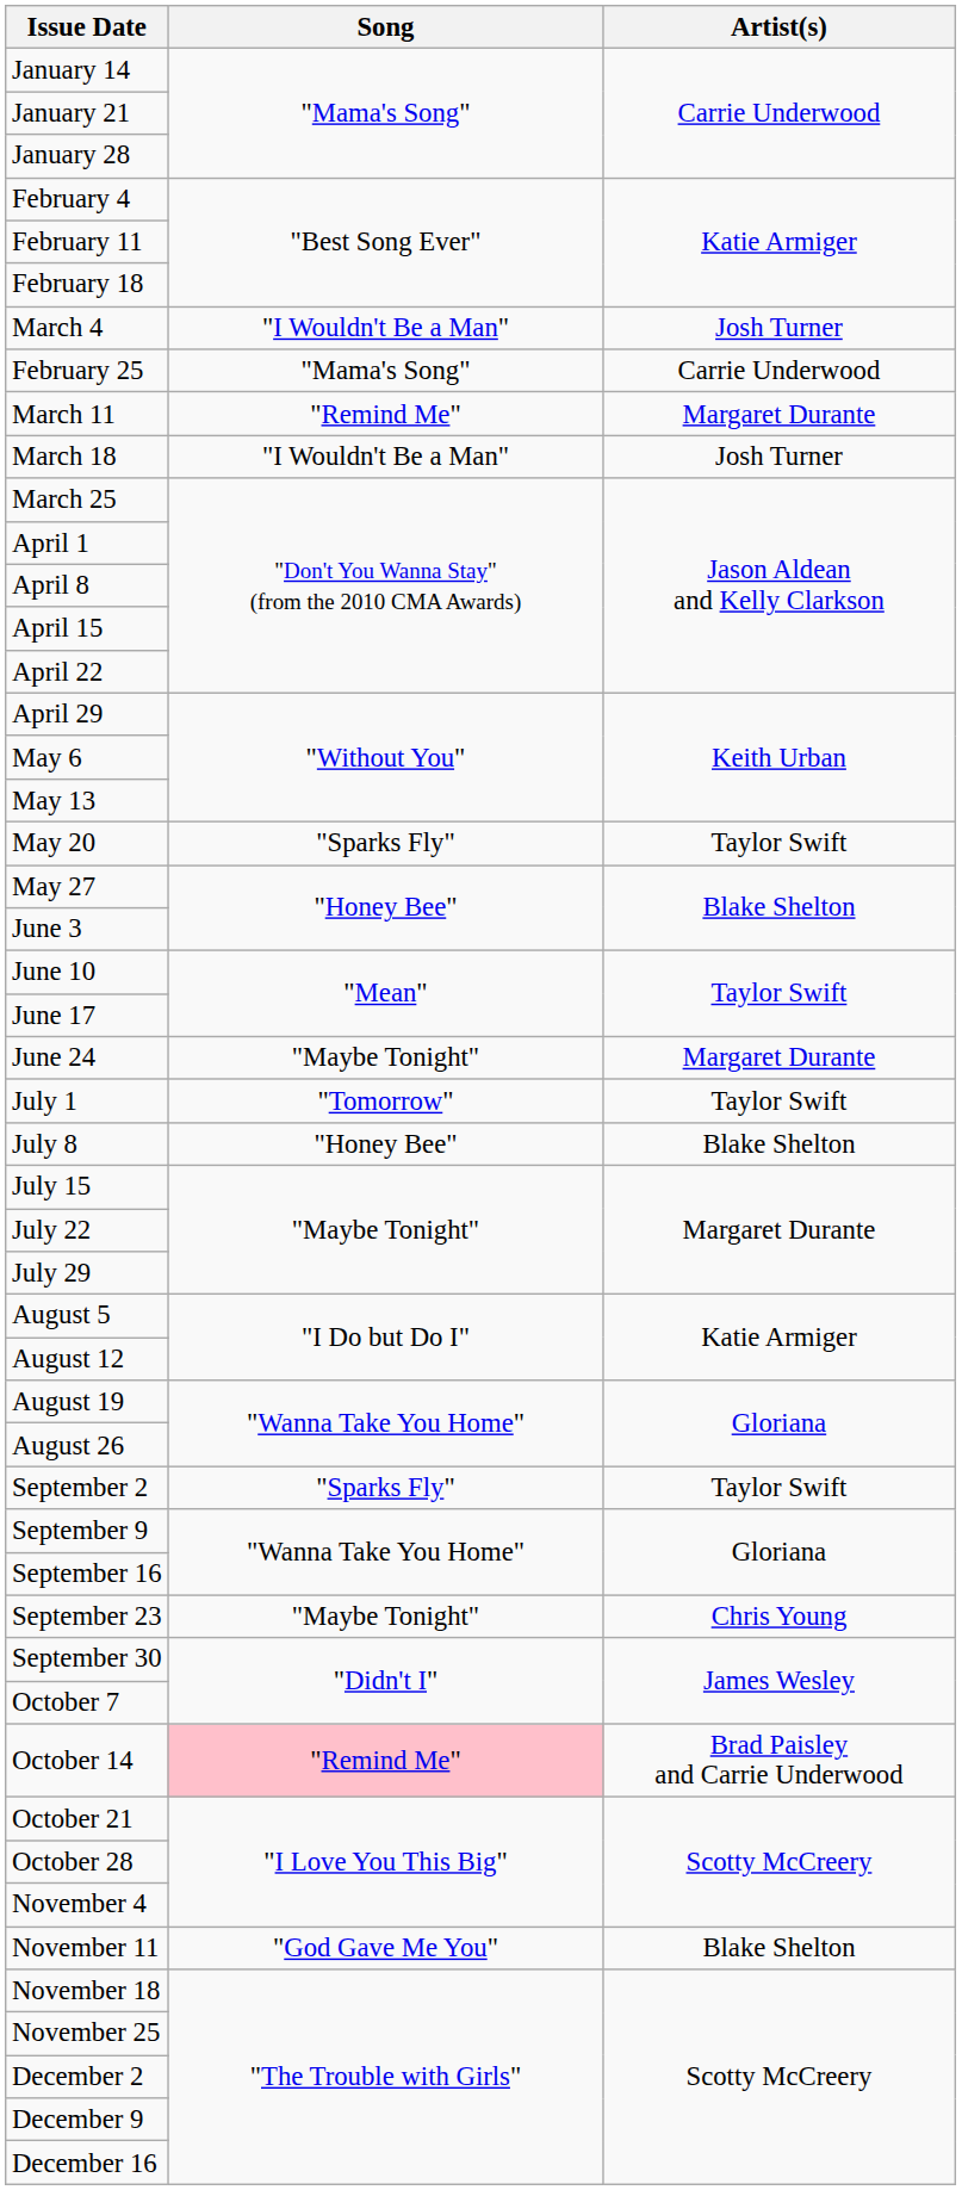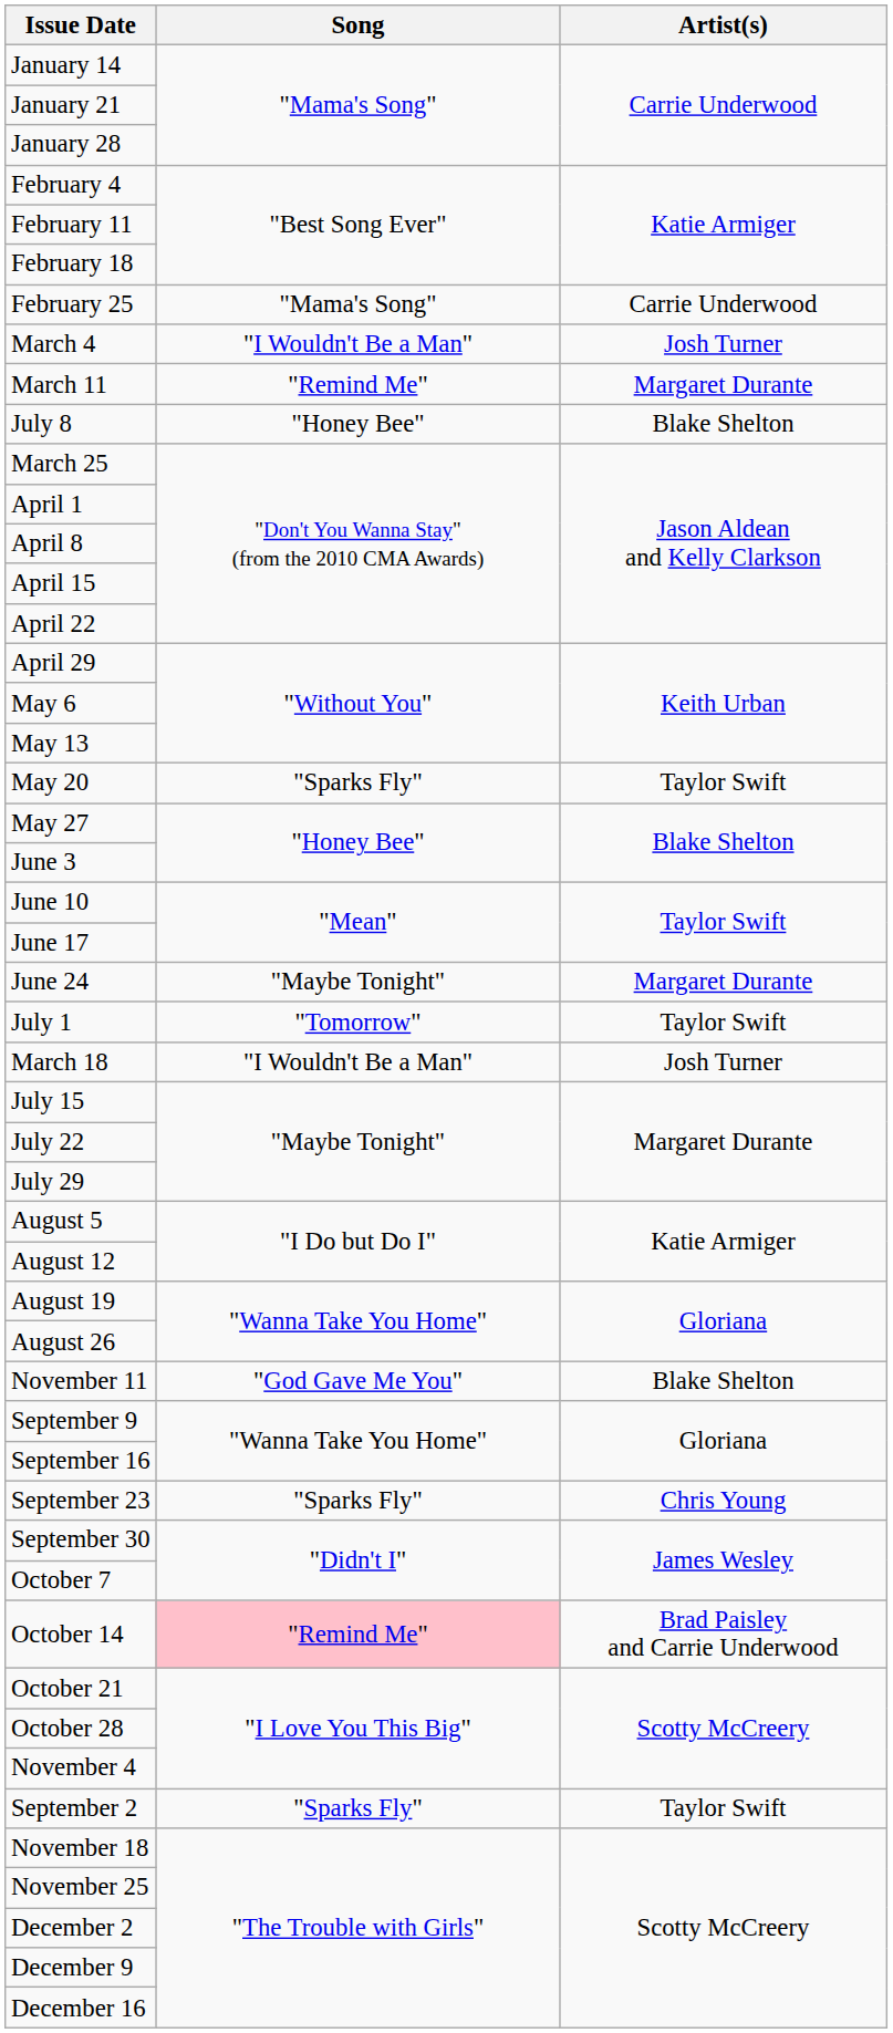 <table class="wikitable">
 <tr>
 <th align="left">Issue Date</th>
 <th align="center" width="250">Song</th>
 <th align="center" width="200">Artist(s)</th>
 </tr>
 <tr>
 <td align="left">January 14</td>
 <td align="center" rowspan="3">"<a href='#'>Mama's Song</a>"</td>
 <td align="center" rowspan="3"><a href='#'>Carrie Underwood</a></td>
 </tr>
 <tr>
 <td align="left">January 21</td>
 </tr>
 <tr>
 <td align="left">January 28</td>
 </tr>
 <tr>
 <td align="left">February 4</td>
 <td align="center" rowspan="3">"Best Song Ever"</td>
 <td align="center" rowspan="3"><a href='#'>Katie Armiger</a></td>
 </tr>
 <tr>
 <td align="left">February 11</td>
 </tr>
 <tr>
 <td align="left">February 18</td>
 </tr>
 <tr>
+<td align="left">February 25</td>
+<td align="center">"Mama's Song"</td>
+<td align="center">Carrie Underwood</td>
+</tr>
+<tr>
 <td align="left">March 4</td>
 <td align="center">"<a href='#'>I Wouldn't Be a Man</a>"</td>
 <td align="center"><a href='#'>Josh Turner</a></td>
-</tr>
-<tr>
-<td align="left">February 25</td>
-<td align="center">"Mama's Song"</td>
-<td align="center">Carrie Underwood</td>
 </tr>
 <tr>
 <td align="left">March 11</td>
 <td align="center">"<a href='#'>Remind Me</a>"</td>
 <td align="center"><a href='#'>Margaret Durante</a></td>
 </tr>
 <tr>
-<td align="left">March 18</td>
-<td align="center">"I Wouldn't Be a Man"</td>
-<td align="center">Josh Turner</td>
+<td align="left">July 8</td>
+<td align="center">"Honey Bee"</td>
+<td align="center">Blake Shelton</td>
 </tr>
 <tr>
 <td align="left">March 25</td>
 <td align="center" rowspan="5"><small>"<a href='#'>Don't You Wanna Stay</a>" <br>(from the 2010 CMA Awards)</small></td>
 <td align="center" rowspan="5"><a href='#'>Jason Aldean</a><br>and <a href='#'>Kelly Clarkson</a></td>
 </tr>
 <tr>
 <td align="left">April 1</td>
 </tr>
 <tr>
 <td align="left">April 8</td>
 </tr>
 <tr>
 <td align="left">April 15</td>
 </tr>
 <tr>
 <td align="left">April 22</td>
 </tr>
 <tr>
 <td align="left">April 29</td>
 <td align="center" rowspan="3">"<a href='#'>Without You</a>"</td>
 <td align="center" rowspan="3"><a href='#'>Keith Urban</a></td>
 </tr>
 <tr>
 <td align="left">May 6</td>
 </tr>
 <tr>
 <td align="left">May 13</td>
 </tr>
 <tr>
 <td align="left">May 20</td>
 <td align="center">"Sparks Fly"</td>
 <td align="center">Taylor Swift</td>
 </tr>
 <tr>
 <td align="left">May 27</td>
 <td align="center" rowspan="2">"<a href='#'>Honey Bee</a>"</td>
 <td align="center" rowspan="2"><a href='#'>Blake Shelton</a></td>
 </tr>
 <tr>
 <td align="left">June 3</td>
 </tr>
 <tr>
 <td align="left">June 10</td>
 <td align="center" rowspan="2">"<a href='#'>Mean</a>"</td>
 <td align="center" rowspan="2"><a href='#'>Taylor Swift</a></td>
 </tr>
 <tr>
 <td align="left">June 17</td>
 </tr>
 <tr>
 <td align="left">June 24</td>
 <td align="center">"Maybe Tonight"</td>
 <td align="center"><a href='#'>Margaret Durante</a></td>
 </tr>
 <tr>
 <td align="left">July 1</td>
 <td align="center">"<a href='#'>Tomorrow</a>"</td>
 <td align="center">Taylor Swift</td>
 </tr>
 <tr>
-<td align="left">July 8</td>
-<td align="center">"Honey Bee"</td>
-<td align="center">Blake Shelton</td>
+<td align="left">March 18</td>
+<td align="center">"I Wouldn't Be a Man"</td>
+<td align="center">Josh Turner</td>
 </tr>
 <tr>
 <td align="left">July 15</td>
 <td align="center" rowspan="3">"Maybe Tonight"</td>
 <td align="center" rowspan="3">Margaret Durante</td>
 </tr>
 <tr>
 <td align="left">July 22</td>
 </tr>
 <tr>
 <td align="left">July 29</td>
 </tr>
 <tr>
 <td align="left">August 5</td>
 <td align="center" rowspan="2">"I Do but Do I"</td>
 <td align="center" rowspan="2">Katie Armiger</td>
 </tr>
 <tr>
 <td align="left">August 12</td>
 </tr>
 <tr>
 <td align="left">August 19</td>
 <td align="center" rowspan="2">"<a href='#'>Wanna Take You Home</a>"</td>
 <td align="center" rowspan="2"><a href='#'>Gloriana</a></td>
 </tr>
 <tr>
 <td align="left">August 26</td>
 </tr>
 <tr>
-<td align="left">September 2</td>
-<td align="center">"<a href='#'>Sparks Fly</a>"</td>
-<td align="center">Taylor Swift</td>
+<td align="left">November 11</td>
+<td align="center">"<a href='#'>God Gave Me You</a>"</td>
+<td align="center">Blake Shelton</td>
 </tr>
 <tr>
 <td align="left">September 9</td>
 <td align="center" rowspan="2">"Wanna Take You Home"</td>
 <td align="center" rowspan="2">Gloriana</td>
 </tr>
 <tr>
 <td align="left">September 16</td>
 </tr>
 <tr>
 <td align="left">September 23</td>
-<td align="center">"Maybe Tonight"</td>
+<td align="center">"Sparks Fly"</td>
 <td align="center"><a href='#'>Chris Young</a></td>
 </tr>
 <tr>
 <td align="left">September 30</td>
 <td align="center" rowspan="2">"<a href='#'>Didn't I</a>"</td>
 <td align="center" rowspan="2"><a href='#'>James Wesley</a></td>
 </tr>
 <tr>
 <td align="left">October 7</td>
 </tr>
 <tr>
 <td align="left">October 14</td>
 <td align="center" style="background: pink;">"<a href='#'>Remind Me</a>"</td>
 <td align="center"><a href='#'>Brad Paisley</a><br> and Carrie Underwood</td>
 </tr>
 <tr>
 <td align="left">October 21</td>
 <td align="center" rowspan="3">"<a href='#'>I Love You This Big</a>"</td>
 <td align="center" rowspan="3"><a href='#'>Scotty McCreery</a></td>
 </tr>
 <tr>
 <td align="left">October 28</td>
 </tr>
 <tr>
 <td align="left">November 4</td>
 </tr>
 <tr>
-<td align="left">November 11</td>
-<td align="center">"<a href='#'>God Gave Me You</a>"</td>
-<td align="center">Blake Shelton</td>
+<td align="left">September 2</td>
+<td align="center">"<a href='#'>Sparks Fly</a>"</td>
+<td align="center">Taylor Swift</td>
 </tr>
 <tr>
 <td align="left">November 18</td>
 <td align="center" rowspan="5">"<a href='#'>The Trouble with Girls</a>"</td>
 <td align="center" rowspan="5">Scotty McCreery</td>
 </tr>
 <tr>
 <td align="left">November 25</td>
 </tr>
 <tr>
 <td align="left">December 2</td>
 </tr>
 <tr>
 <td align="left">December 9</td>
 </tr>
 <tr>
 <td align="left">December 16</td>
 </tr>
 </table>
